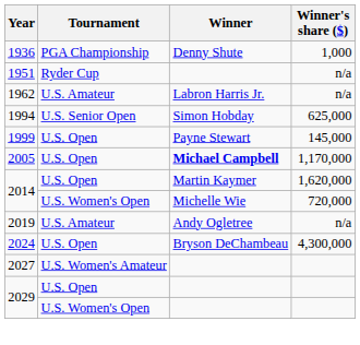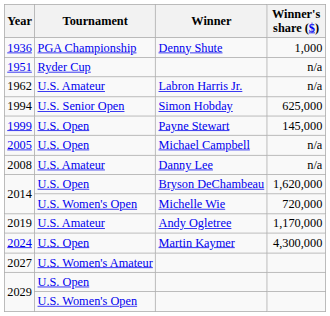 <table class="wikitable">
 <tr>
 <th>Year</th>
 <th>Tournament</th>
 <th>Winner</th>
 <th>Winner's<br>share (<a href='#'>$</a>)</th>
 </tr>
 <tr>
 <td align=center><a href='#'>1936</a></td>
 <td><a href='#'>PGA Championship</a></td>
 <td> <a href='#'>Denny Shute</a></td>
 <td align=right>1,000</td>
 </tr>
 <tr>
 <td align=center><a href='#'>1951</a></td>
 <td><a href='#'>Ryder Cup</a></td>
 <td></td>
 <td align=right>n/a</td>
 </tr>
 <tr>
 <td align=center>1962</td>
 <td><a href='#'>U.S. Amateur</a></td>
 <td> <a href='#'>Labron Harris Jr.</a></td>
 <td align=right>n/a</td>
 </tr>
 <tr>
 <td align=center>1994</td>
 <td><a href='#'>U.S. Senior Open</a></td>
 <td> <a href='#'>Simon Hobday</a></td>
 <td align=right>625,000</td>
 </tr>
 <tr>
 <td align=center><a href='#'>1999</a></td>
 <td><a href='#'>U.S. Open</a></td>
 <td> <a href='#'>Payne Stewart</a></td>
 <td align=right>145,000</td>
 </tr>
 <tr>
 <td align=center><a href='#'>2005</a></td>
 <td><a href='#'>U.S. Open</a></td>
-<td><strong> <a href='#'>Michael Campbell</a></strong></td>
-<td align=right> 1,170,000</td>
+<td> <a href='#'>Michael Campbell</a></td>
+<td align=right>n/a</td>
+</tr>
+<tr>
+<td align=center>2008</td>
+<td><a href='#'>U.S. Amateur</a></td>
+<td> <a href='#'>Danny Lee</a></td>
+<td align=right>n/a</td>
 </tr>
 <tr>
 <td rowspan=2 align=center>2014</td>
 <td><a href='#'>U.S. Open</a></td>
-<td> <a href='#'>Martin Kaymer</a></td>
+<td> <a href='#'>Bryson DeChambeau</a></td>
 <td align=right>1,620,000</td>
 </tr>
 <tr>
 <td><a href='#'>U.S. Women's Open</a></td>
 <td> <a href='#'>Michelle Wie</a></td>
 <td align=right>720,000</td>
 </tr>
 <tr>
 <td align=center>2019</td>
 <td><a href='#'>U.S. Amateur</a></td>
 <td> <a href='#'>Andy Ogletree</a></td>
-<td align=right>n/a</td>
+<td align=right> 1,170,000</td>
 </tr>
 <tr>
 <td align=center><a href='#'>2024</a></td>
 <td><a href='#'>U.S. Open</a></td>
-<td> <a href='#'>Bryson DeChambeau</a></td>
+<td> <a href='#'>Martin Kaymer</a></td>
 <td align=right>4,300,000</td>
 </tr>
 <tr>
 <td align=center>2027</td>
 <td><a href='#'>U.S. Women's Amateur</a></td>
 <td></td>
 <td align=right></td>
 </tr>
 <tr>
 <td rowspan=2 align=center>2029</td>
 <td><a href='#'>U.S. Open</a></td>
 <td></td>
 <td align=right></td>
 </tr>
 <tr>
 <td><a href='#'>U.S. Women's Open</a></td>
 <td></td>
 <td align=right></td>
 </tr>
 </table>
